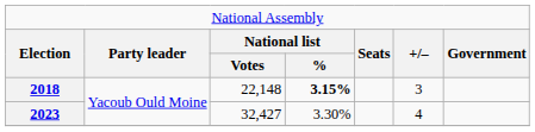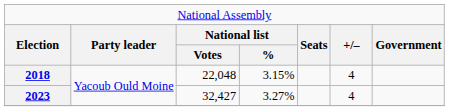 <table class="wikitable" style="text-align:right;font-size:95%;">
 <tr>
 <td colspan="7" align="center"><a href='#'>National Assembly</a></td>
 </tr>
 <tr>
 <th rowspan="2" width="75">Election</th>
 <th rowspan="2">Party leader</th>
 <th colspan="2">National list</th>
 <th rowspan="2">Seats</th>
 <th rowspan="2" width="45">+/–</th>
 <th rowspan="2">Government</th>
 </tr>
 <tr>
 <th width="70">Votes</th>
 <th width="65">%</th>
 </tr>
 <tr>
 <th><a href='#'>2018</a></th>
 <td rowspan="2" style="text-align:left;"><a href='#'>Yacoub Ould Moine</a></td>
-<td>22,148</td>
-<td><strong>3.15%</strong></td>
+<td>22,048</td>
+<td>3.15%</td>
 <td></td>
-<td style="text-align:center;"> 3</td>
+<td style="text-align:center;"> 4</td>
 <td></td>
 </tr>
 <tr>
 <th><a href='#'>2023</a></th>
 <td>32,427</td>
-<td>3.30%</td>
+<td>3.27%</td>
 <td></td>
 <td style="text-align:center;"> 4</td>
 <td></td>
 </tr>
 <tr>
 </tr>
 </table>
